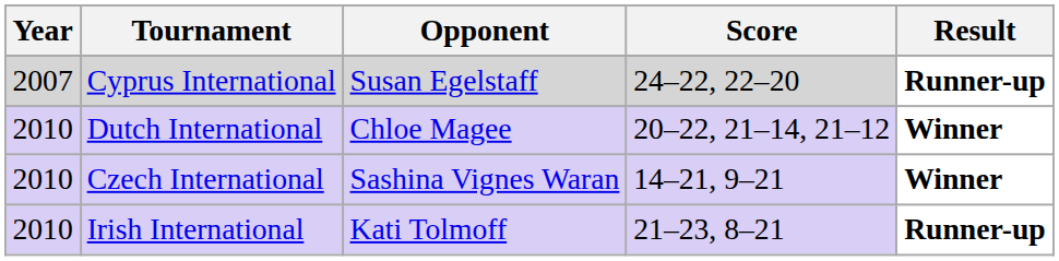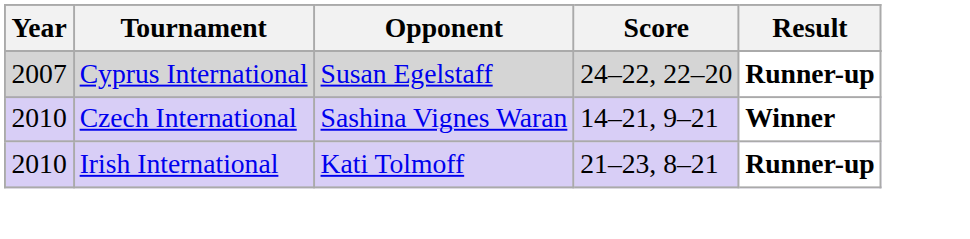 <table class="sortable wikitable" style="font-size:90%;">
 <tr>
 <th>Year</th>
 <th>Tournament</th>
 <th>Opponent</th>
 <th>Score</th>
 <th>Result</th>
 </tr>
 <tr>
 </tr>
 <tr style="background:#D5D5D5">
 <td align="center">2007</td>
 <td align="left"><a href='#'>Cyprus International</a></td>
 <td align="left"> <a href='#'>Susan Egelstaff</a></td>
 <td align="left">24–22, 22–20</td>
 <td style="text-align:left; background:white"> <strong>Runner-up</strong></td>
 </tr>
 <tr style="background:#D8CEF6">
 <td align="center">2010</td>
-<td align="left"><a href='#'>Dutch International</a></td>
-<td align="left"> <a href='#'>Chloe Magee</a></td>
-<td align="left">20–22, 21–14, 21–12</td>
-<td style="text-align:left; background:white"> <strong>Winner</strong></td>
-</tr>
-<tr style="background:#D8CEF6">
-<td align="center">2010</td>
 <td align="left"><a href='#'>Czech International</a></td>
 <td align="left"> <a href='#'>Sashina Vignes Waran</a></td>
 <td align="left">14–21, 9–21</td>
 <td style="text-align:left; background:white"> <strong>Winner</strong></td>
 </tr>
 <tr style="background:#D8CEF6">
 <td align="center">2010</td>
 <td align="left"><a href='#'>Irish International</a></td>
 <td align="left"> <a href='#'>Kati Tolmoff</a></td>
 <td align="left">21–23, 8–21</td>
 <td style="text-align:left; background:white"> <strong>Runner-up</strong></td>
 </tr>
 </table>
